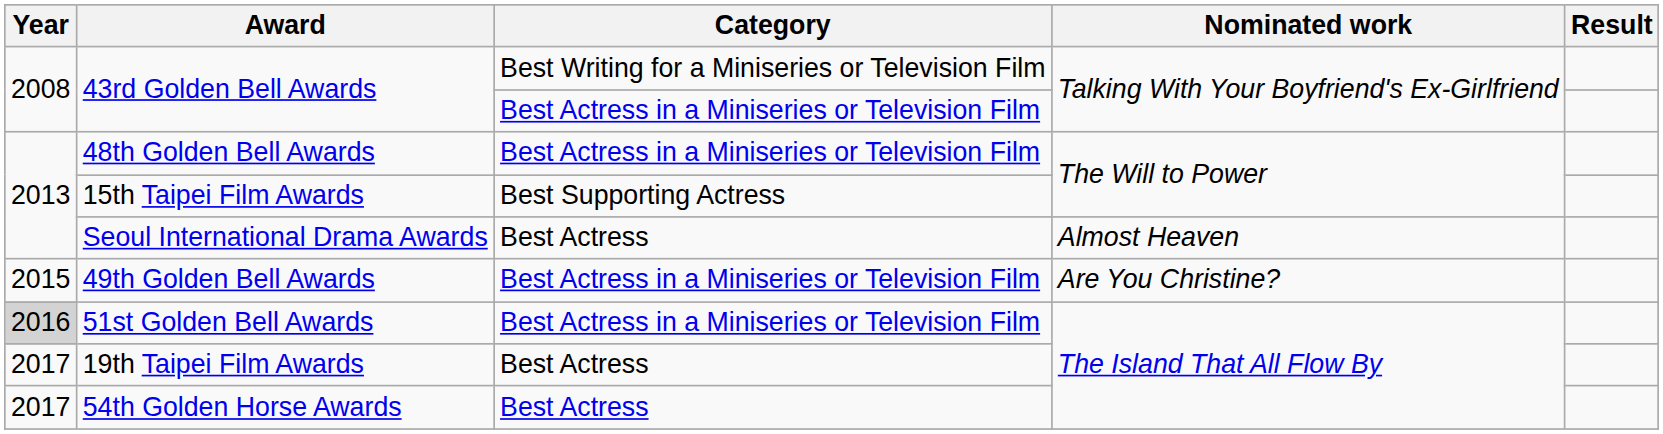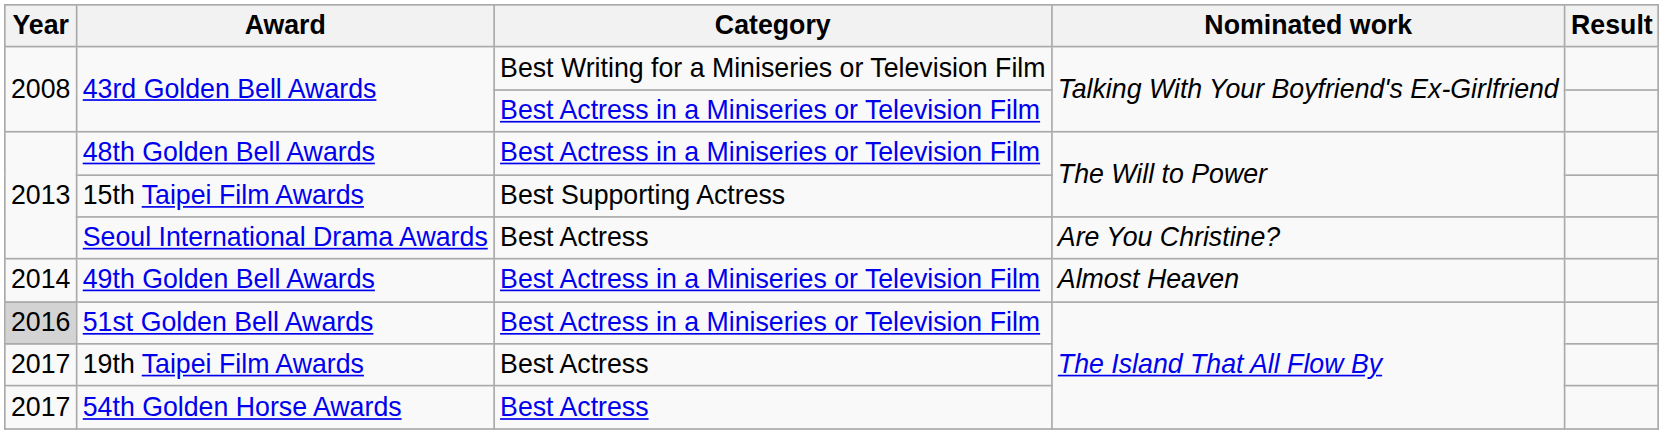 <table class="wikitable sortable">
 <tr>
 <th>Year</th>
 <th>Award</th>
 <th>Category</th>
 <th>Nominated work</th>
 <th>Result</th>
 </tr>
 <tr>
 <td rowspan=2>2008</td>
 <td rowspan=2><a href='#'>43rd Golden Bell Awards</a></td>
 <td>Best Writing for a Miniseries or Television Film</td>
 <td rowspan=2><em>Talking With Your Boyfriend's Ex-Girlfriend</em></td>
 <td></td>
 </tr>
 <tr>
 <td><a href='#'>Best Actress in a Miniseries or Television Film</a></td>
 <td></td>
 </tr>
 <tr>
 <td rowspan=3>2013</td>
 <td><a href='#'>48th Golden Bell Awards</a></td>
 <td><a href='#'>Best Actress in a Miniseries or Television Film</a></td>
 <td rowspan=2><em>The Will to Power</em></td>
 <td></td>
 </tr>
 <tr>
 <td>15th <a href='#'>Taipei Film Awards</a></td>
 <td>Best Supporting Actress</td>
 <td></td>
 </tr>
 <tr>
 <td><a href='#'>Seoul International Drama Awards</a></td>
 <td>Best Actress</td>
-<td><em>Almost Heaven</em></td>
+<td><em>Are You Christine?</em></td>
 <td></td>
 </tr>
 <tr>
-<td>2015</td>
+<td>2014</td>
 <td><a href='#'>49th Golden Bell Awards</a></td>
 <td><a href='#'>Best Actress in a Miniseries or Television Film</a></td>
-<td><em>Are You Christine?</em></td>
+<td><em>Almost Heaven</em></td>
 <td></td>
 </tr>
 <tr>
 <td style="background: lightgrey;">2016</td>
 <td><a href='#'>51st Golden Bell Awards</a></td>
 <td><a href='#'>Best Actress in a Miniseries or Television Film</a></td>
 <td rowspan=3><em><a href='#'>The Island That All Flow By</a></em></td>
 <td></td>
 </tr>
 <tr>
 <td>2017</td>
 <td>19th <a href='#'>Taipei Film Awards</a></td>
 <td>Best Actress</td>
 <td></td>
 </tr>
 <tr>
 <td>2017</td>
 <td><a href='#'>54th Golden Horse Awards</a></td>
 <td><a href='#'>Best Actress</a></td>
 <td></td>
 </tr>
 </table>
